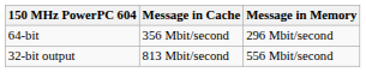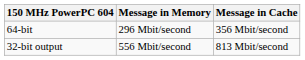 <table class="wikitable">
 <tr>
 <th>150 MHz PowerPC 604</th>
+<th>Message in Memory</th>
 <th>Message in Cache</th>
-<th>Message in Memory</th>
 </tr>
 <tr>
 <td>64-bit</td>
+<td>296 Mbit/second</td>
 <td>356 Mbit/second</td>
-<td>296 Mbit/second</td>
 </tr>
 <tr>
 <td>32-bit output</td>
+<td>556 Mbit/second</td>
 <td>813 Mbit/second</td>
-<td>556 Mbit/second</td>
 </tr>
 </table>
